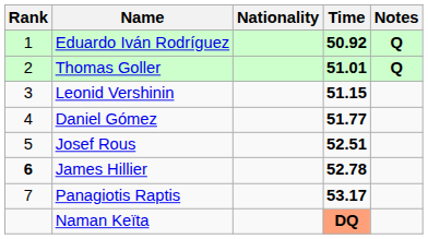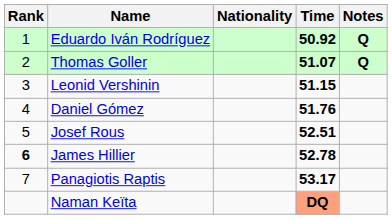 <table class="wikitable sortable" style="text-align:center">
 <tr>
 <th>Rank</th>
 <th>Name</th>
 <th>Nationality</th>
 <th>Time</th>
 <th>Notes</th>
 </tr>
 <tr bgcolor=ccffcc>
 <td>1</td>
 <td align=left><a href='#'>Eduardo Iván Rodríguez</a></td>
 <td align=left></td>
 <td><strong>50.92</strong></td>
 <td><strong>Q</strong></td>
 </tr>
 <tr bgcolor=ccffcc>
 <td>2</td>
 <td align=left><a href='#'>Thomas Goller</a></td>
 <td align=left></td>
-<td><strong>51.01</strong></td>
+<td><strong>51.07</strong></td>
 <td><strong>Q</strong></td>
 </tr>
 <tr>
 <td>3</td>
 <td align=left><a href='#'>Leonid Vershinin</a></td>
 <td align=left></td>
 <td><strong>51.15</strong></td>
 <td></td>
 </tr>
 <tr>
 <td>4</td>
 <td align=left><a href='#'>Daniel Gómez</a></td>
 <td align=left></td>
-<td><strong>51.77</strong></td>
+<td><strong>51.76</strong></td>
 <td></td>
 </tr>
 <tr>
 <td>5</td>
 <td align=left><a href='#'>Josef Rous</a></td>
 <td align=left></td>
 <td><strong>52.51</strong></td>
 <td></td>
 </tr>
 <tr>
 <td><strong>6</strong></td>
 <td align=left><a href='#'>James Hillier</a></td>
 <td align=left></td>
 <td><strong>52.78</strong></td>
 <td></td>
 </tr>
 <tr>
 <td>7</td>
 <td align=left><a href='#'>Panagiotis Raptis</a></td>
 <td align=left></td>
 <td><strong>53.17</strong></td>
 <td></td>
 </tr>
 <tr>
 <td></td>
 <td align=left><a href='#'>Naman Keïta</a></td>
 <td align=left></td>
 <td style="background: lightsalmon;"><strong>DQ</strong></td>
 <td></td>
 </tr>
 </table>
